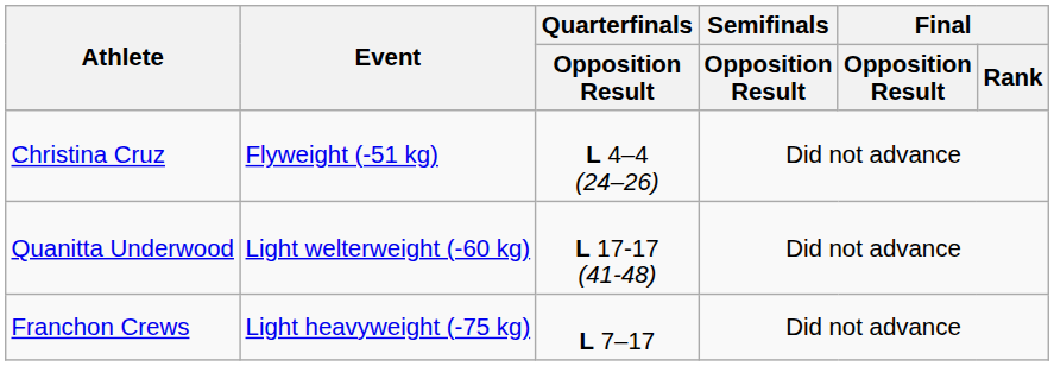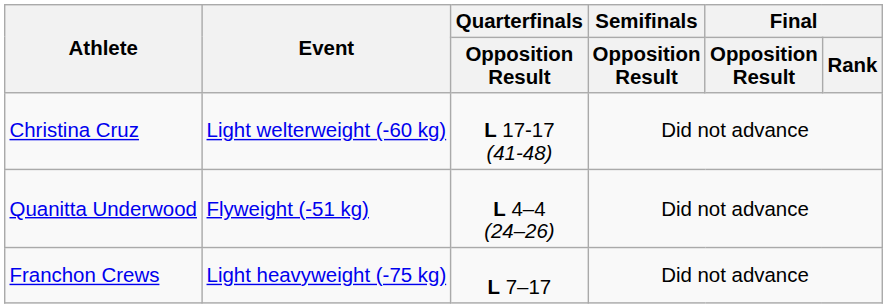 <table class="wikitable" style="font-size:90%">
 <tr>
 <th rowspan=2>Athlete</th>
 <th rowspan=2>Event</th>
 <th>Quarterfinals</th>
 <th>Semifinals</th>
 <th colspan=2>Final</th>
 </tr>
 <tr>
 <th>Opposition<br>Result</th>
 <th>Opposition<br>Result</th>
 <th>Opposition<br>Result</th>
 <th>Rank</th>
 </tr>
 <tr align=center>
 <td align=left><a href='#'>Christina Cruz</a></td>
-<td align=left><a href='#'>Flyweight (-51 kg)</a></td>
-<td><br><strong>L</strong> 4–4<br><em>(24–26)</em></td>
+<td align=left><a href='#'>Light welterweight (-60 kg)</a></td>
+<td><br><strong>L</strong> 17-17<br><em>(41-48)</em></td>
 <td colspan=3>Did not advance</td>
 </tr>
 <tr align=center>
 <td align=left><a href='#'>Quanitta Underwood</a></td>
-<td align=left><a href='#'>Light welterweight (-60 kg)</a></td>
-<td><br><strong>L</strong> 17-17<br><em>(41-48)</em></td>
+<td align=left><a href='#'>Flyweight (-51 kg)</a></td>
+<td><br><strong>L</strong> 4–4<br><em>(24–26)</em></td>
 <td colspan=3>Did not advance</td>
 </tr>
 <tr align=center>
 <td align=left><a href='#'>Franchon Crews</a></td>
 <td align=left><a href='#'>Light heavyweight (-75 kg)</a></td>
 <td><br><strong>L</strong> 7–17</td>
 <td colspan=3>Did not advance</td>
 </tr>
 </table>
